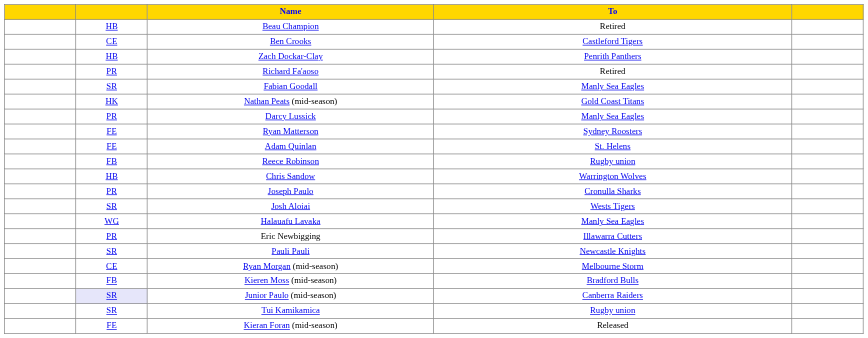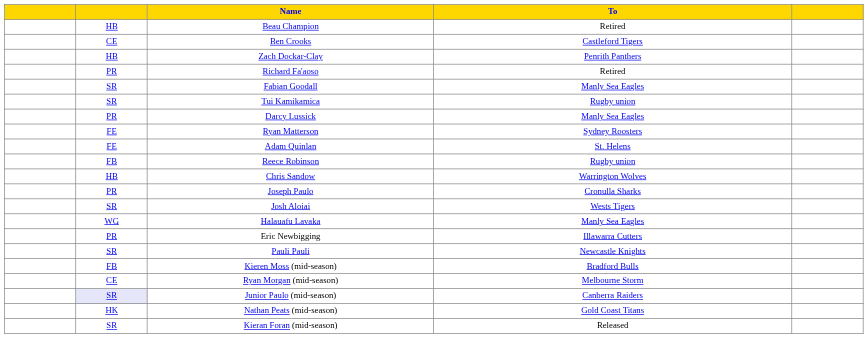 <table border="1" cellpadding="3" cellspacing="0" style="border-collapse:collapse; font-size:80%; text-align:center; width:100%;">
 <tr>
 <th style="background:gold; color:blue; text-align:center; width:4%;"></th>
 <th style="background:gold; color:blue; text-align:center; width:4%;"></th>
 <th style="background:gold; color:blue; text-align:center; width:16%;">Name</th>
 <th style="background:gold; color:blue; text-align:center; width:20%;">To</th>
 <th style="background:gold; color:blue; text-align:center; width:4%;"></th>
 </tr>
 <tr>
 <td style="text-align:center"></td>
 <td style="text-align:center"><a href='#'>HB</a></td>
 <td><a href='#'>Beau Champion</a></td>
 <td>Retired</td>
 <td style="text-align:center"></td>
 </tr>
 <tr>
 <td style="text-align:center"></td>
 <td style="text-align:center"><a href='#'>CE</a></td>
 <td><a href='#'>Ben Crooks</a></td>
 <td> <a href='#'>Castleford Tigers</a></td>
 <td style="text-align:center"></td>
 </tr>
 <tr>
 <td style="text-align:center"></td>
 <td style="text-align:center"><a href='#'>HB</a></td>
 <td><a href='#'>Zach Dockar-Clay</a></td>
 <td> <a href='#'>Penrith Panthers</a></td>
 <td style="text-align:center"></td>
 </tr>
 <tr>
 <td style="text-align:center"></td>
 <td style="text-align:center"><a href='#'>PR</a></td>
 <td><a href='#'>Richard Fa'aoso</a></td>
 <td>Retired</td>
 <td style="text-align:center"></td>
 </tr>
 <tr>
 <td style="text-align:center"></td>
 <td style="text-align:center"><a href='#'>SR</a></td>
 <td><a href='#'>Fabian Goodall</a></td>
 <td> <a href='#'>Manly Sea Eagles</a></td>
 <td style="text-align:center"></td>
 </tr>
 <tr>
 <td style="text-align:center"></td>
-<td style="text-align:center"><a href='#'>HK</a></td>
-<td><a href='#'>Nathan Peats</a> (mid-season)</td>
-<td> <a href='#'>Gold Coast Titans</a></td>
+<td style="text-align:center"><a href='#'>SR</a></td>
+<td><a href='#'>Tui Kamikamica</a></td>
+<td><a href='#'>Rugby union</a></td>
 <td style="text-align:center"></td>
 </tr>
 <tr>
 <td style="text-align:center"></td>
 <td style="text-align:center"><a href='#'>PR</a></td>
 <td><a href='#'>Darcy Lussick</a></td>
 <td> <a href='#'>Manly Sea Eagles</a></td>
 <td style="text-align:center"></td>
 </tr>
 <tr>
 <td style="text-align:center"></td>
 <td style="text-align:center"><a href='#'>FE</a></td>
 <td><a href='#'>Ryan Matterson</a></td>
 <td> <a href='#'>Sydney Roosters</a></td>
 <td style="text-align:center"></td>
 </tr>
 <tr>
 <td style="text-align:center"></td>
 <td style="text-align:center"><a href='#'>FE</a></td>
 <td><a href='#'>Adam Quinlan</a></td>
 <td> <a href='#'>St. Helens</a></td>
 <td style="text-align:center"></td>
 </tr>
 <tr>
 <td style="text-align:center"></td>
 <td style="text-align:center"><a href='#'>FB</a></td>
 <td><a href='#'>Reece Robinson</a></td>
 <td><a href='#'>Rugby union</a></td>
 <td style="text-align:center"></td>
 </tr>
 <tr>
 <td style="text-align:center"></td>
 <td style="text-align:center"><a href='#'>HB</a></td>
 <td><a href='#'>Chris Sandow</a></td>
 <td> <a href='#'>Warrington Wolves</a></td>
 <td style="text-align:center"></td>
 </tr>
 <tr>
 <td style="text-align:center"></td>
 <td style="text-align:center"><a href='#'>PR</a></td>
 <td><a href='#'>Joseph Paulo</a></td>
 <td> <a href='#'>Cronulla Sharks</a></td>
 <td style="text-align:center"></td>
 </tr>
 <tr>
 <td style="text-align:center"></td>
 <td style="text-align:center"><a href='#'>SR</a></td>
 <td><a href='#'>Josh Aloiai</a></td>
 <td> <a href='#'>Wests Tigers</a></td>
 <td style="text-align:center"></td>
 </tr>
 <tr>
 <td style="text-align:center"></td>
 <td style="text-align:center"><a href='#'>WG</a></td>
 <td><a href='#'>Halauafu Lavaka</a></td>
 <td> <a href='#'>Manly Sea Eagles</a></td>
 <td style="text-align:center"></td>
 </tr>
 <tr>
 <td style="text-align:center"></td>
 <td style="text-align:center"><a href='#'>PR</a></td>
 <td>Eric Newbigging</td>
 <td> <a href='#'>Illawarra Cutters</a></td>
 <td style="text-align:center"></td>
 </tr>
 <tr>
 <td style="text-align:center"></td>
 <td style="text-align:center"><a href='#'>SR</a></td>
 <td><a href='#'>Pauli Pauli</a></td>
 <td> <a href='#'>Newcastle Knights</a></td>
 <td style="text-align:center"></td>
 </tr>
 <tr>
 <td style="text-align:center"></td>
-<td style="text-align:center"><a href='#'>CE</a></td>
-<td><a href='#'>Ryan Morgan</a> (mid-season)</td>
-<td> <a href='#'>Melbourne Storm</a></td>
+<td style="text-align:center"><a href='#'>FB</a></td>
+<td><a href='#'>Kieren Moss</a> (mid-season)</td>
+<td> <a href='#'>Bradford Bulls</a></td>
 <td style="text-align:center"></td>
 </tr>
 <tr>
 <td style="text-align:center"></td>
-<td style="text-align:center"><a href='#'>FB</a></td>
-<td><a href='#'>Kieren Moss</a> (mid-season)</td>
-<td> <a href='#'>Bradford Bulls</a></td>
+<td style="text-align:center"><a href='#'>CE</a></td>
+<td><a href='#'>Ryan Morgan</a> (mid-season)</td>
+<td> <a href='#'>Melbourne Storm</a></td>
 <td style="text-align:center"></td>
 </tr>
 <tr>
 <td style="text-align:center"></td>
 <td style="background: lavender; text-align:center"><a href='#'>SR</a></td>
 <td><a href='#'>Junior Paulo</a> (mid-season)</td>
 <td> <a href='#'>Canberra Raiders</a></td>
 <td style="text-align:center"></td>
 </tr>
 <tr>
 <td style="text-align:center"></td>
-<td style="text-align:center"><a href='#'>SR</a></td>
-<td><a href='#'>Tui Kamikamica</a></td>
-<td><a href='#'>Rugby union</a></td>
+<td style="text-align:center"><a href='#'>HK</a></td>
+<td><a href='#'>Nathan Peats</a> (mid-season)</td>
+<td> <a href='#'>Gold Coast Titans</a></td>
 <td style="text-align:center"></td>
 </tr>
 <tr>
 <td style="text-align:center"></td>
-<td style="text-align:center"><a href='#'>FE</a></td>
+<td style="text-align:center"><a href='#'>SR</a></td>
 <td><a href='#'>Kieran Foran</a> (mid-season)</td>
 <td>Released</td>
 <td style="text-align:center"></td>
 </tr>
 </table>
